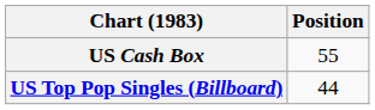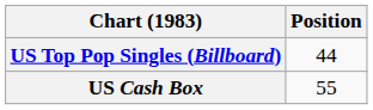 <table class="wikitable sortable plainrowheaders">
 <tr>
 <th>Chart (1983)</th>
 <th>Position</th>
 </tr>
 <tr>
+<th scope="row"><a href='#'>US Top Pop Singles (<em>Billboard</em>)</a></th>
+<td align="center">44</td>
+</tr>
+<tr>
 <th scope="row">US <em>Cash Box</em></th>
 <td style="text-align:center;">55</td>
 </tr>
-<tr>
-<th scope="row"><a href='#'>US Top Pop Singles (<em>Billboard</em>)</a></th>
-<td align="center">44</td>
-</tr>
 </table>
